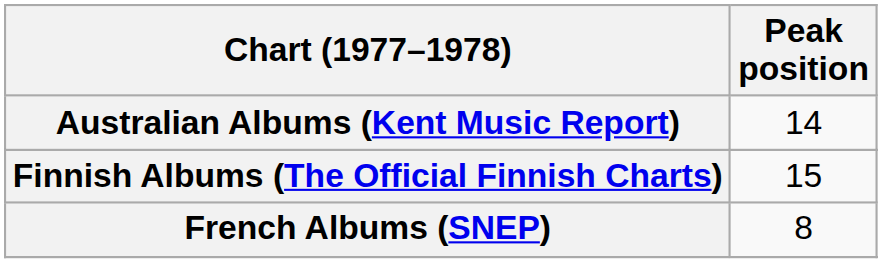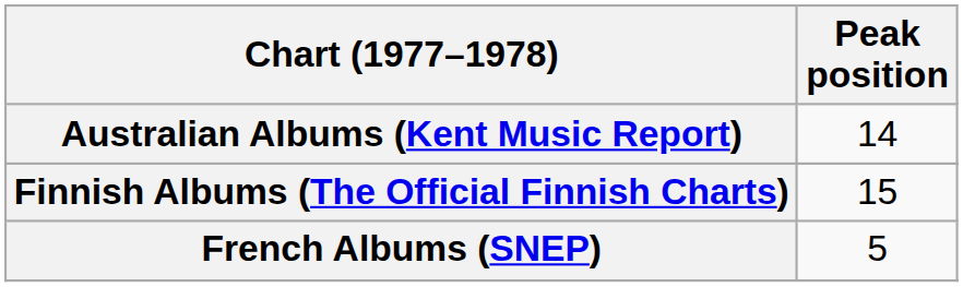 <table class="wikitable sortable plainrowheaders">
 <tr>
 <th scope="col">Chart (1977–1978)</th>
 <th scope="col">Peak<br>position</th>
 </tr>
 <tr>
 <th scope="row">Australian Albums (<a href='#'>Kent Music Report</a>)</th>
 <td align="center">14</td>
 </tr>
 <tr>
 </tr>
 <tr>
 <th scope="row">Finnish Albums (<a href='#'>The Official Finnish Charts</a>)</th>
 <td align="center">15</td>
 </tr>
 <tr>
 <th scope="row">French Albums (<a href='#'>SNEP</a>)</th>
-<td align="center">8</td>
+<td align="center">5</td>
 </tr>
 <tr>
 </tr>
 <tr>
 </tr>
 <tr>
 </tr>
 <tr>
 </tr>
 <tr>
 </tr>
 <tr>
 </tr>
 </table>
